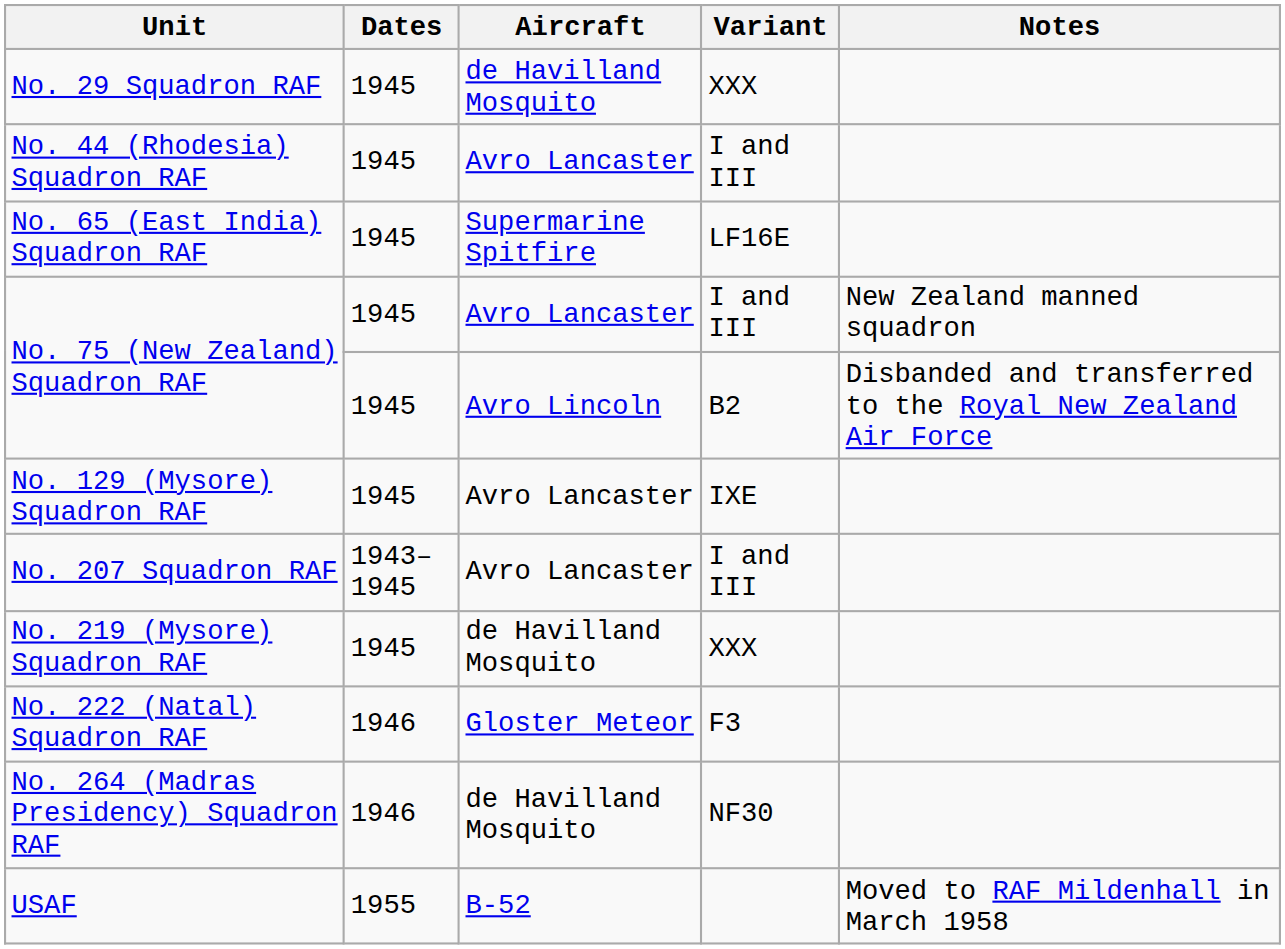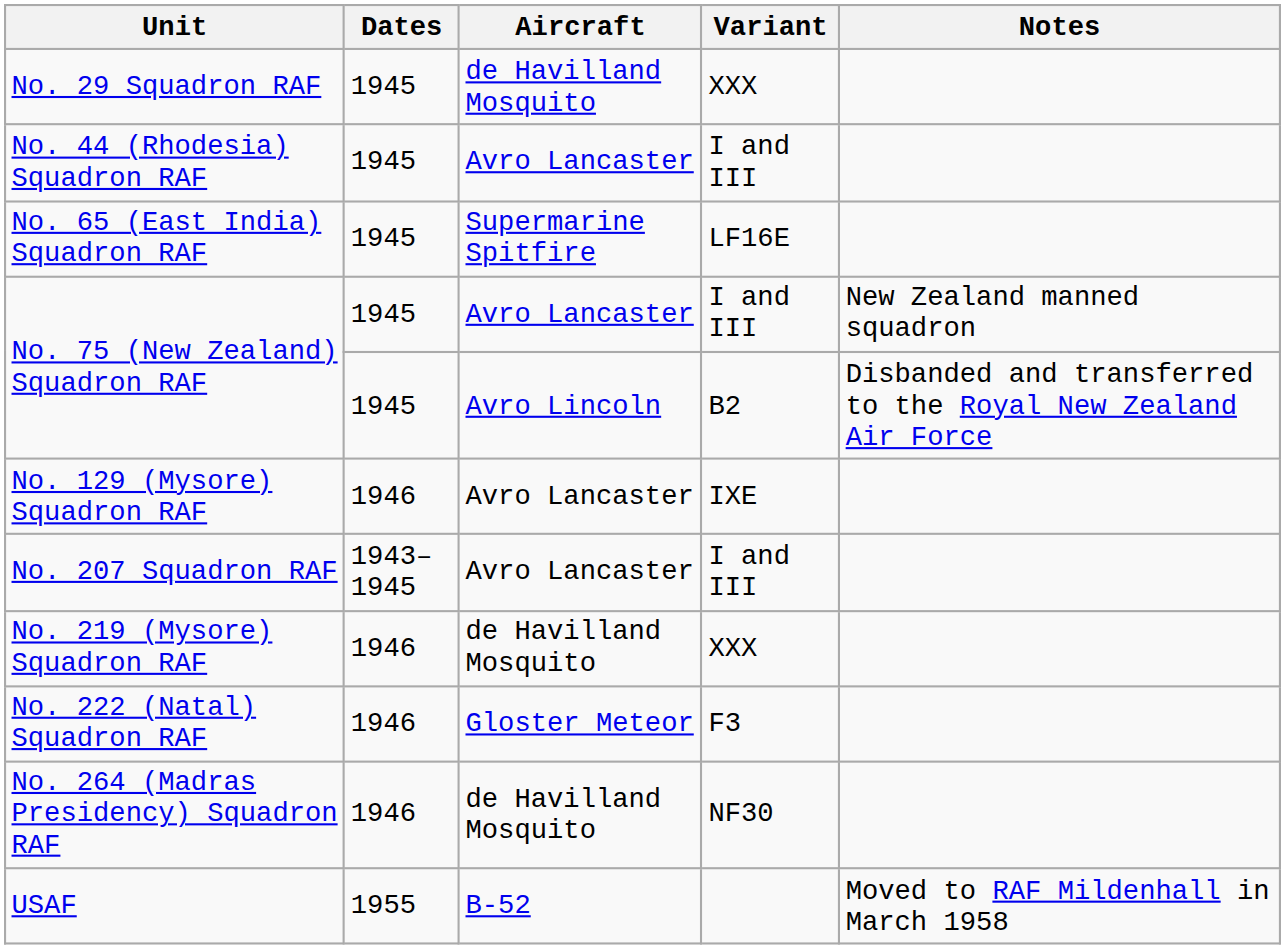 <table class="wikitable">
 <tr>
 <th>Unit</th>
 <th>Dates</th>
 <th>Aircraft</th>
 <th>Variant</th>
 <th>Notes</th>
 </tr>
 <tr>
 <td><a href='#'>No. 29 Squadron RAF</a></td>
 <td>1945</td>
 <td><a href='#'>de Havilland Mosquito</a></td>
 <td>XXX</td>
 <td></td>
 </tr>
 <tr>
 <td><a href='#'>No. 44 (Rhodesia) Squadron RAF</a></td>
 <td>1945</td>
 <td><a href='#'>Avro Lancaster</a></td>
 <td>I and III</td>
 <td></td>
 </tr>
 <tr>
 <td><a href='#'>No. 65 (East India) Squadron RAF</a></td>
 <td>1945</td>
 <td><a href='#'>Supermarine Spitfire</a></td>
 <td>LF16E</td>
 <td></td>
 </tr>
 <tr>
 <td rowspan=2><a href='#'>No. 75 (New Zealand) Squadron RAF</a></td>
 <td>1945</td>
 <td><a href='#'>Avro Lancaster</a></td>
 <td>I and III</td>
 <td>New Zealand manned squadron</td>
 </tr>
 <tr>
 <td>1945</td>
 <td><a href='#'>Avro Lincoln</a></td>
 <td>B2</td>
 <td>Disbanded and transferred to the <a href='#'>Royal New Zealand Air Force</a></td>
 </tr>
 <tr>
 <td><a href='#'>No. 129 (Mysore) Squadron RAF</a></td>
-<td>1945</td>
+<td>1946</td>
 <td>Avro Lancaster</td>
 <td>IXE</td>
 <td></td>
 </tr>
 <tr>
 <td><a href='#'>No. 207 Squadron RAF</a></td>
 <td>1943–1945</td>
 <td>Avro Lancaster</td>
 <td>I and III</td>
 <td></td>
 </tr>
 <tr>
 <td><a href='#'>No. 219 (Mysore) Squadron RAF</a></td>
-<td>1945</td>
+<td>1946</td>
 <td>de Havilland Mosquito</td>
 <td>XXX</td>
 <td></td>
 </tr>
 <tr>
 <td><a href='#'>No. 222 (Natal) Squadron RAF</a></td>
 <td>1946</td>
 <td><a href='#'>Gloster Meteor</a></td>
 <td>F3</td>
 <td></td>
 </tr>
 <tr>
 <td><a href='#'>No. 264 (Madras Presidency) Squadron RAF</a></td>
 <td>1946</td>
 <td>de Havilland Mosquito</td>
 <td>NF30</td>
 <td></td>
 </tr>
 <tr>
 <td><a href='#'>USAF</a></td>
 <td>1955</td>
 <td><a href='#'>B-52</a></td>
 <td></td>
 <td>Moved to <a href='#'>RAF Mildenhall</a> in March 1958</td>
 </tr>
 </table>
